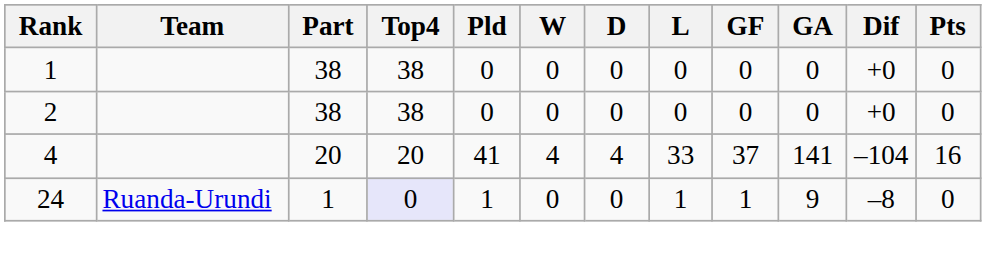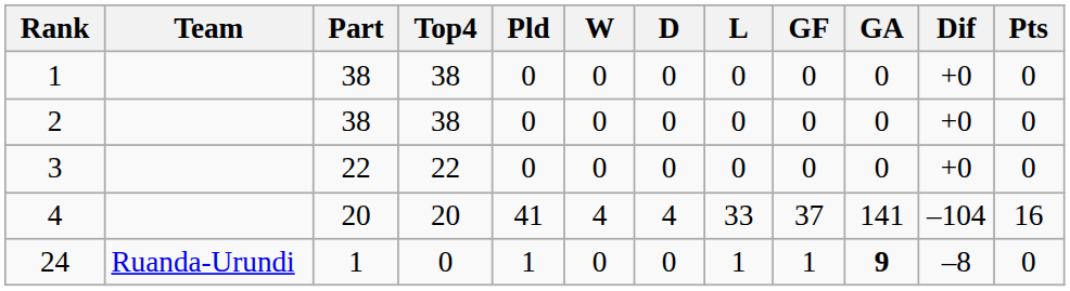 <table class="wikitable sortable" width=65% style="text-align:center">
 <tr>
 <th width=5%>Rank</th>
 <th width=15%>Team</th>
 <th width=5%>Part</th>
 <th width=5%>Top4</th>
 <th width=5%>Pld</th>
 <th width=5%>W</th>
 <th width=5%>D</th>
 <th width=5%>L</th>
 <th width=5%>GF</th>
 <th width=5%>GA</th>
 <th width=5%>Dif</th>
 <th width=5%>Pts</th>
 </tr>
 <tr>
 <td>1</td>
 <td style="text-align:left;"></td>
 <td>38</td>
 <td>38</td>
 <td>0</td>
 <td>0</td>
 <td>0</td>
 <td>0</td>
 <td>0</td>
 <td>0</td>
 <td>+0</td>
 <td>0</td>
 </tr>
 <tr>
 <td>2</td>
 <td style="text-align:left;"></td>
 <td>38</td>
 <td>38</td>
 <td>0</td>
 <td>0</td>
 <td>0</td>
 <td>0</td>
 <td>0</td>
 <td>0</td>
 <td>+0</td>
 <td>0</td>
 </tr>
 <tr>
+<td>3</td>
+<td style="text-align:left;"></td>
+<td>22</td>
+<td>22</td>
+<td>0</td>
+<td>0</td>
+<td>0</td>
+<td>0</td>
+<td>0</td>
+<td>0</td>
+<td>+0</td>
+<td>0</td>
+</tr>
+<tr>
 <td>4</td>
 <td style="text-align:left;"></td>
 <td>20</td>
 <td>20</td>
 <td>41</td>
 <td>4</td>
 <td>4</td>
 <td>33</td>
 <td>37</td>
 <td>141</td>
 <td>–104</td>
 <td>16</td>
 </tr>
 <tr>
 <td>24</td>
 <td style="text-align:left;"> <a href='#'>Ruanda-Urundi</a></td>
 <td>1</td>
-<td style="background: lavender;">0</td>
+<td>0</td>
 <td>1</td>
 <td>0</td>
 <td>0</td>
 <td>1</td>
 <td>1</td>
-<td>9</td>
+<td><strong>9</strong></td>
 <td>–8</td>
 <td>0</td>
 </tr>
 </table>
